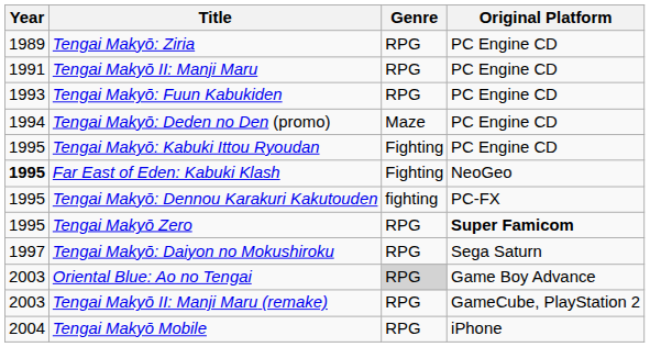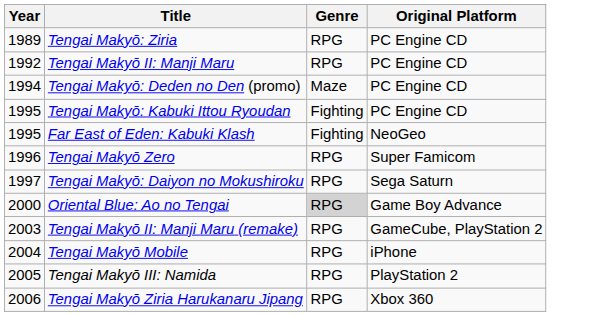 <table class="wikitable">
 <tr>
 <th>Year</th>
 <th>Title</th>
 <th>Genre</th>
 <th>Original Platform</th>
 </tr>
 <tr>
 <td>1989</td>
 <td><em><a href='#'>Tengai Makyō: Ziria</a></em></td>
 <td>RPG</td>
 <td>PC Engine CD</td>
 </tr>
 <tr>
-<td>1991</td>
+<td>1992</td>
 <td><em><a href='#'>Tengai Makyō II: Manji Maru</a></em></td>
-<td>RPG</td>
-<td>PC Engine CD</td>
-</tr>
-<tr>
-<td>1993</td>
-<td><em><a href='#'>Tengai Makyō: Fuun Kabukiden</a></em></td>
 <td>RPG</td>
 <td>PC Engine CD</td>
 </tr>
 <tr>
 <td>1994</td>
 <td><em><a href='#'>Tengai Makyō: Deden no Den</a></em> (promo)</td>
 <td>Maze</td>
 <td>PC Engine CD</td>
 </tr>
 <tr>
 <td>1995</td>
 <td><em><a href='#'>Tengai Makyō: Kabuki Ittou Ryoudan</a></em></td>
 <td>Fighting</td>
 <td>PC Engine CD</td>
 </tr>
 <tr>
-<td><strong>1995</strong></td>
+<td>1995</td>
 <td><em><a href='#'>Far East of Eden: Kabuki Klash</a></em></td>
 <td>Fighting</td>
 <td>NeoGeo</td>
 </tr>
 <tr>
-<td>1995</td>
-<td><em><a href='#'>Tengai Makyō: Dennou Karakuri Kakutouden</a></em></td>
-<td> fighting</td>
-<td>PC-FX</td>
-</tr>
-<tr>
-<td>1995</td>
+<td>1996</td>
 <td><em><a href='#'>Tengai Makyō Zero</a></em></td>
 <td>RPG</td>
-<td><strong>Super Famicom</strong></td>
+<td>Super Famicom</td>
 </tr>
 <tr>
 <td>1997</td>
 <td><em><a href='#'>Tengai Makyō: Daiyon no Mokushiroku</a></em></td>
 <td>RPG</td>
 <td>Sega Saturn</td>
 </tr>
 <tr>
-<td>2003</td>
+<td>2000</td>
 <td><em><a href='#'>Oriental Blue: Ao no Tengai</a></em></td>
 <td style="background: lightgrey;">RPG</td>
 <td>Game Boy Advance</td>
 </tr>
 <tr>
 <td>2003</td>
 <td><a href='#'><em>Tengai Makyō II: Manji Maru</em> <em>(remake)</em></a></td>
 <td>RPG</td>
 <td>GameCube, PlayStation 2</td>
 </tr>
 <tr>
 <td>2004</td>
 <td><em><a href='#'>Tengai Makyō Mobile</a></em></td>
 <td>RPG</td>
 <td>iPhone</td>
 </tr>
+<tr>
+<td>2005</td>
+<td><em>Tengai Makyō III: Namida</em></td>
+<td>RPG</td>
+<td>PlayStation 2</td>
+</tr>
+<tr>
+<td>2006</td>
+<td><em><a href='#'>Tengai Makyō Ziria Harukanaru Jipang</a></em></td>
+<td>RPG</td>
+<td>Xbox 360</td>
+</tr>
 </table>
